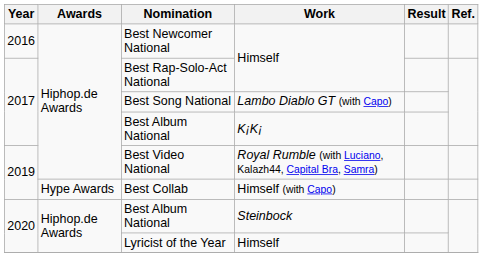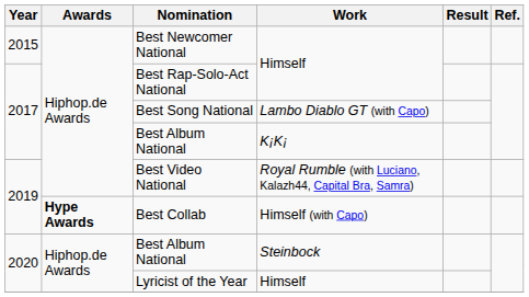 <table class="wikitable">
 <tr>
 <th>Year</th>
 <th>Awards</th>
 <th>Nomination</th>
 <th>Work</th>
 <th>Result</th>
 <th>Ref.</th>
 </tr>
 <tr>
-<td>2016</td>
+<td>2015</td>
 <td rowspan="5">Hiphop.de Awards</td>
 <td>Best Newcomer National</td>
 <td rowspan="2">Himself</td>
 <td></td>
 <td></td>
 </tr>
 <tr>
 <td rowspan="3">2017</td>
 <td>Best Rap-Solo-Act National</td>
 <td></td>
 <td rowspan="3"></td>
 </tr>
 <tr>
 <td>Best Song National</td>
 <td><em>Lambo Diablo GT</em> <small>(with <a href='#'>Capo</a>)</small></td>
 <td></td>
 </tr>
 <tr>
 <td>Best Album National</td>
 <td><em>K¡K¡</em></td>
 <td></td>
 </tr>
 <tr>
 <td rowspan="2">2019</td>
 <td>Best Video National</td>
 <td><em>Royal Rumble</em> <small>(with <a href='#'>Luciano</a>, Kalazh44, <a href='#'>Capital Bra</a>, <a href='#'>Samra</a>)</small></td>
 <td></td>
 <td></td>
 </tr>
 <tr>
-<td>Hype Awards</td>
+<td><strong>Hype Awards</strong></td>
 <td>Best Collab</td>
 <td>Himself <small>(with <a href='#'>Capo</a>)</small></td>
 <td></td>
 <td></td>
 </tr>
 <tr>
 <td rowspan="2">2020</td>
 <td rowspan="2">Hiphop.de Awards</td>
 <td>Best Album National</td>
 <td><em>Steinbock</em></td>
 <td></td>
 <td rowspan="2"></td>
 </tr>
 <tr>
 <td>Lyricist of the Year</td>
 <td>Himself</td>
 <td></td>
 </tr>
 <tr>
 </tr>
 </table>
